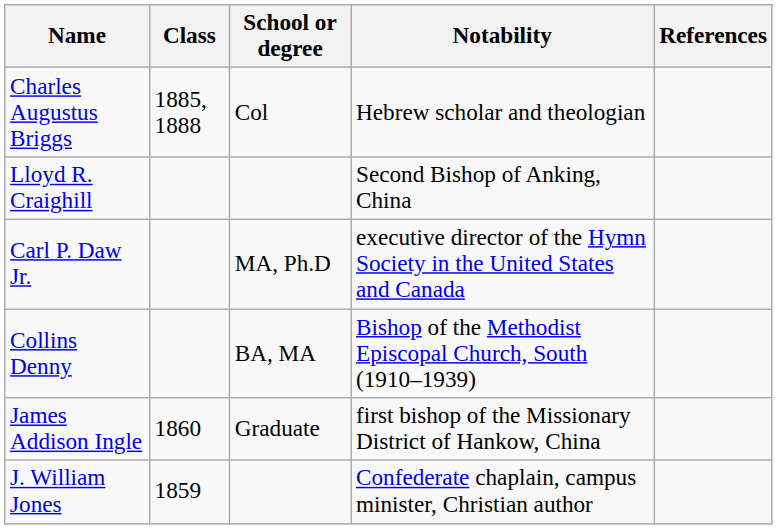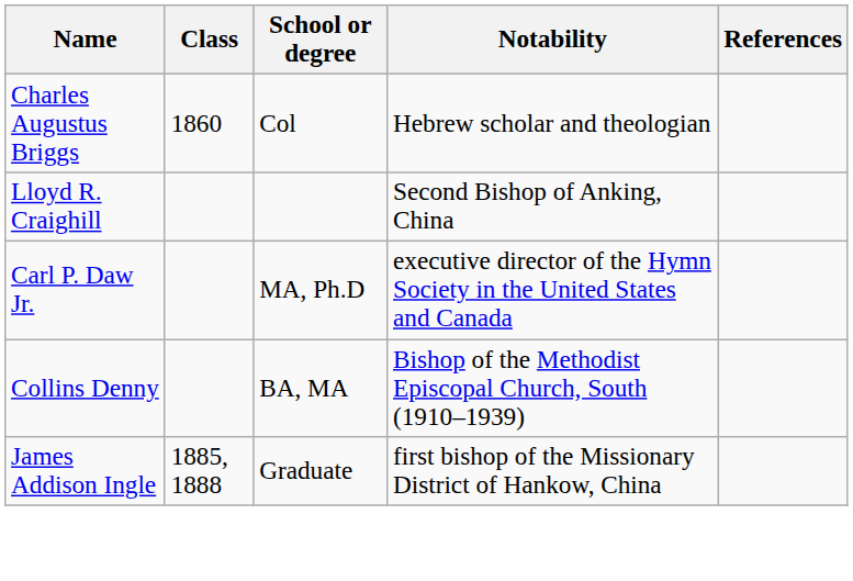 <table class="wikitable sortable" style="width:85%;">
 <tr>
 <th>Name</th>
 <th>Class</th>
 <th>School or degree</th>
 <th>Notability</th>
 <th>References</th>
 </tr>
 <tr>
 <td><a href='#'>Charles Augustus Briggs</a></td>
-<td>1885, 1888</td>
+<td>1860</td>
 <td>Col</td>
 <td>Hebrew scholar and theologian</td>
 <td></td>
 </tr>
 <tr>
 <td><a href='#'>Lloyd R. Craighill</a></td>
 <td></td>
 <td></td>
 <td>Second Bishop of Anking, China</td>
 <td></td>
 </tr>
 <tr>
 <td><a href='#'>Carl P. Daw Jr.</a></td>
 <td></td>
 <td>MA,  Ph.D</td>
 <td>executive director of the <a href='#'>Hymn Society in the United States and Canada</a></td>
 <td></td>
 </tr>
 <tr>
 <td><a href='#'>Collins Denny</a></td>
 <td></td>
 <td>BA, MA</td>
 <td><a href='#'>Bishop</a> of the <a href='#'>Methodist Episcopal Church, South</a> (1910–1939)</td>
 <td></td>
 </tr>
 <tr>
 <td><a href='#'>James Addison Ingle</a></td>
-<td>1860</td>
+<td>1885, 1888</td>
 <td>Graduate</td>
 <td>first bishop of the Missionary District of Hankow, China</td>
 <td></td>
 </tr>
-<tr>
-<td><a href='#'>J. William Jones</a></td>
-<td>1859</td>
-<td></td>
-<td><a href='#'>Confederate</a> chaplain, campus minister, Christian author</td>
-<td></td>
-</tr>
 </table>
